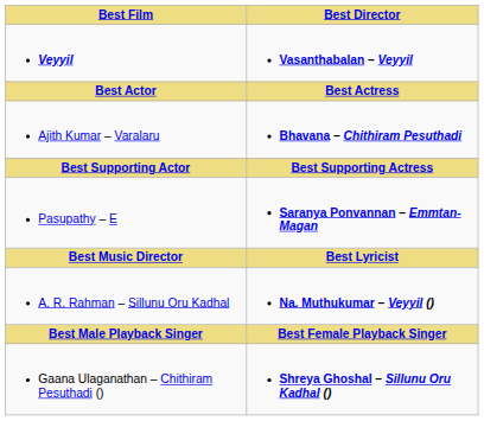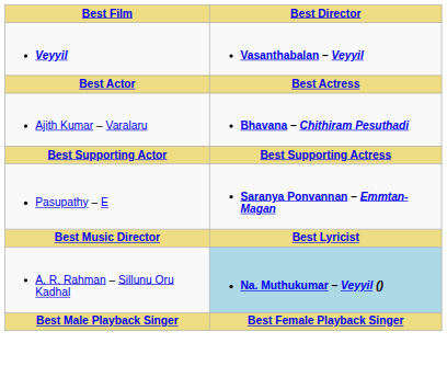 <table class="wikitable" width =100% |>
 <tr>
 <th ! style="background:#eedd82; text-align:center;"><a href='#'>Best Film</a></th>
 <th ! style="background:#eedd82; text-align:center;"><a href='#'>Best Director</a></th>
 </tr>
 <tr>
 <td valign="top"><br><ul><li><strong><em><a href='#'>Veyyil</a></em></strong></li></ul></td>
 <td><br><ul><li><strong><a href='#'>Vasanthabalan</a> – <em><a href='#'>Veyyil</a><strong><em></li></ul></td>
 </tr>
 <tr>
 <th ! style="background:#eedd82; text-align:center;"><a href='#'>Best Actor</a></th>
 <th ! style="background:#eedd82; text-align:center;"><a href='#'>Best Actress</a></th>
 </tr>
 <tr>
 <td><br><ul><li></strong><a href='#'>Ajith Kumar</a> – </em><a href='#'>Varalaru</a></em></strong></li></ul></td>
 <td><br><ul><li><strong><a href='#'>Bhavana</a> – <em><a href='#'>Chithiram Pesuthadi</a><strong><em></li></ul></td>
 </tr>
 <tr>
 <th ! style="background:#eedd82; text-align:center;"><a href='#'>Best Supporting Actor</a></th>
 <th ! style="background:#eedd82; text-align:center;"><a href='#'>Best Supporting Actress</a></th>
 </tr>
 <tr>
 <td><br><ul><li></strong><a href='#'>Pasupathy</a> – </em><a href='#'>E</a></em></strong></li></ul></td>
 <td><br><ul><li><strong><a href='#'>Saranya Ponvannan</a> – <em><a href='#'>Emmtan-Magan</a><strong><em></li></ul></td>
 </tr>
 <tr>
 <th ! style="background:#eedd82; text-align:center;"><a href='#'>Best Music Director</a></th>
 <th ! style="background:#eedd82; text-align:center;"><a href='#'>Best Lyricist</a></th>
 </tr>
 <tr>
 <td><br><ul><li></strong><a href='#'>A. R. Rahman</a> – </em><a href='#'>Sillunu Oru Kadhal</a></em></strong></li></ul></td>
-<td><br><ul><li><strong><a href='#'>Na. Muthukumar</a> – <em><a href='#'>Veyyil</a><strong><em> ()</li></ul></td>
+<td style="background: lightblue;"><br><ul><li><strong><a href='#'>Na. Muthukumar</a> – <em><a href='#'>Veyyil</a><strong><em> ()</li></ul></td>
 </tr>
 <tr>
 <th ! style="background:#eedd82; text-align:center;"><a href='#'>Best Male Playback Singer</a></th>
 <th ! style="background:#eedd82; text-align:center;"><a href='#'>Best Female Playback Singer</a></th>
 </tr>
-<tr>
-<td><br><ul><li></strong>Gaana Ulaganathan – </em><a href='#'>Chithiram Pesuthadi</a></em></strong> ()</li></ul></td>
-<td><br><ul><li><strong><a href='#'>Shreya Ghoshal</a> – <em><a href='#'>Sillunu Oru Kadhal</a><strong><em> ()</li></ul></td>
-</tr>
 </table>
